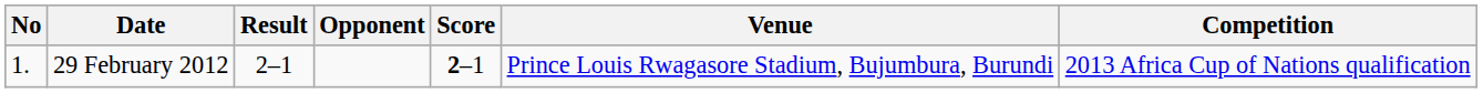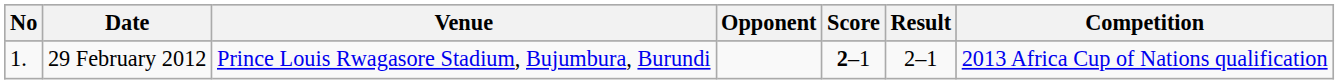 <table class="wikitable" style="font-size:85%;">
 <tr>
 <th>No</th>
 <th>Date</th>
-<th>Result</th>
+<th>Venue</th>
 <th>Opponent</th>
 <th>Score</th>
-<th>Venue</th>
+<th>Result</th>
 <th>Competition</th>
 </tr>
 <tr>
 <td>1.</td>
 <td>29 February 2012</td>
-<td align=center>2–1</td>
+<td><a href='#'>Prince Louis Rwagasore Stadium</a>, <a href='#'>Bujumbura</a>, <a href='#'>Burundi</a></td>
 <td></td>
 <td align=center><strong>2</strong>–1</td>
-<td><a href='#'>Prince Louis Rwagasore Stadium</a>, <a href='#'>Bujumbura</a>, <a href='#'>Burundi</a></td>
+<td align=center>2–1</td>
 <td><a href='#'>2013 Africa Cup of Nations qualification</a></td>
 </tr>
 </table>
